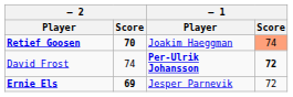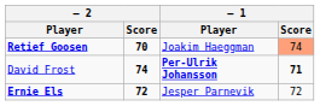 <table class=wikitable>
 <tr>
 <th colspan=2> – 2</th>
 <th colspan=2> – 1</th>
 </tr>
 <tr>
 <th width=145>Player</th>
 <th>Score</th>
 <th width=145>Player</th>
 <th>Score</th>
 </tr>
 <tr>
 <td><strong><a href='#'>Retief Goosen</a></strong></td>
 <td align=center><strong>70</strong></td>
 <td><a href='#'>Joakim Haeggman</a></td>
 <td align=center style="background: lightsalmon;">74</td>
 </tr>
 <tr>
 <td><a href='#'>David Frost</a></td>
-<td align=center>74</td>
+<td align=center><strong>74</strong></td>
 <td><strong><a href='#'>Per-Ulrik Johansson</a></strong></td>
-<td align=center><strong>72</strong></td>
+<td align=center><strong>71</strong></td>
 </tr>
 <tr>
 <td><strong><a href='#'>Ernie Els</a></strong></td>
-<td align=center><strong>69</strong></td>
+<td align=center><strong>72</strong></td>
 <td><a href='#'>Jesper Parnevik</a></td>
 <td align=center>72</td>
 </tr>
 </table>
